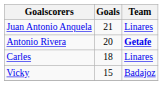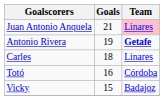 <table class="wikitable sortable">
 <tr>
 <th>Goalscorers</th>
 <th>Goals</th>
 <th>Team</th>
 </tr>
 <tr>
 <td> <a href='#'>Juan Antonio Anquela</a></td>
 <td style="text-align:center;">21</td>
-<td><a href='#'>Linares</a></td>
+<td style="background: pink;"><a href='#'>Linares</a></td>
 </tr>
 <tr>
 <td> <a href='#'>Antonio Rivera</a></td>
-<td style="text-align:center;">20</td>
+<td style="text-align:center;">19</td>
 <td><strong><a href='#'>Getafe</a></strong></td>
 </tr>
 <tr>
 <td> <a href='#'>Carles</a></td>
 <td style="text-align:center;">18</td>
 <td><a href='#'>Linares</a></td>
+</tr>
+<tr>
+<td> <a href='#'>Totó</a></td>
+<td style="text-align:center;">16</td>
+<td><a href='#'>Córdoba</a></td>
 </tr>
 <tr>
 <td> <a href='#'>Vicky</a></td>
 <td style="text-align:center;">15</td>
 <td><a href='#'>Badajoz</a></td>
 </tr>
 <tr>
 </tr>
 </table>
